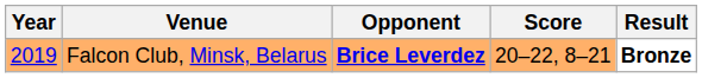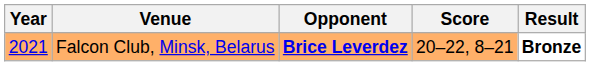 <table class="sortable wikitable" style="font-size: 90%;">
 <tr>
 <th>Year</th>
 <th>Venue</th>
 <th>Opponent</th>
 <th>Score</th>
 <th>Result</th>
 </tr>
 <tr style="background:#FFB069">
-<td align="center"><a href='#'>2019</a></td>
+<td align="center"><a href='#'>2021</a></td>
 <td align="left">Falcon Club, <a href='#'>Minsk, Belarus</a></td>
 <td align="left"><strong> <a href='#'>Brice Leverdez</a></strong></td>
 <td align="left">20–22, 8–21</td>
 <td style="text-align:left; background:white"> <strong>Bronze</strong></td>
 </tr>
 </table>
